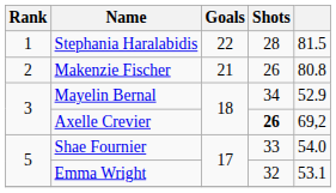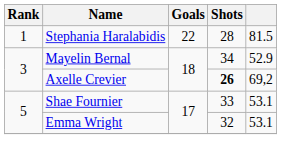 <table class="wikitable sortable" style="text-align: center;">
 <tr>
 <th>Rank</th>
 <th>Name</th>
 <th>Goals</th>
 <th>Shots</th>
 <th></th>
 </tr>
 <tr>
 <td>1</td>
 <td align="left"> <a href='#'>Stephania Haralabidis</a></td>
 <td>22</td>
 <td>28</td>
 <td>81.5</td>
-</tr>
-<tr>
-<td>2</td>
-<td align="left"> <a href='#'>Makenzie Fischer</a></td>
-<td>21</td>
-<td>26</td>
-<td>80.8</td>
 </tr>
 <tr>
 <td rowspan=2>3</td>
 <td align="left"> <a href='#'>Mayelin Bernal</a></td>
 <td rowspan=2>18</td>
 <td>34</td>
 <td>52.9</td>
 </tr>
 <tr>
 <td align="left"> <a href='#'>Axelle Crevier</a></td>
 <td><strong>26</strong></td>
 <td>69,2</td>
 </tr>
 <tr>
 <td rowspan=2>5</td>
 <td align="left"> <a href='#'>Shae Fournier</a></td>
 <td rowspan=2>17</td>
 <td>33</td>
-<td>54.0</td>
+<td>53.1</td>
 </tr>
 <tr>
 <td align="left"> <a href='#'>Emma Wright</a></td>
 <td>32</td>
 <td>53.1</td>
 </tr>
 <tr>
 </tr>
 </table>
